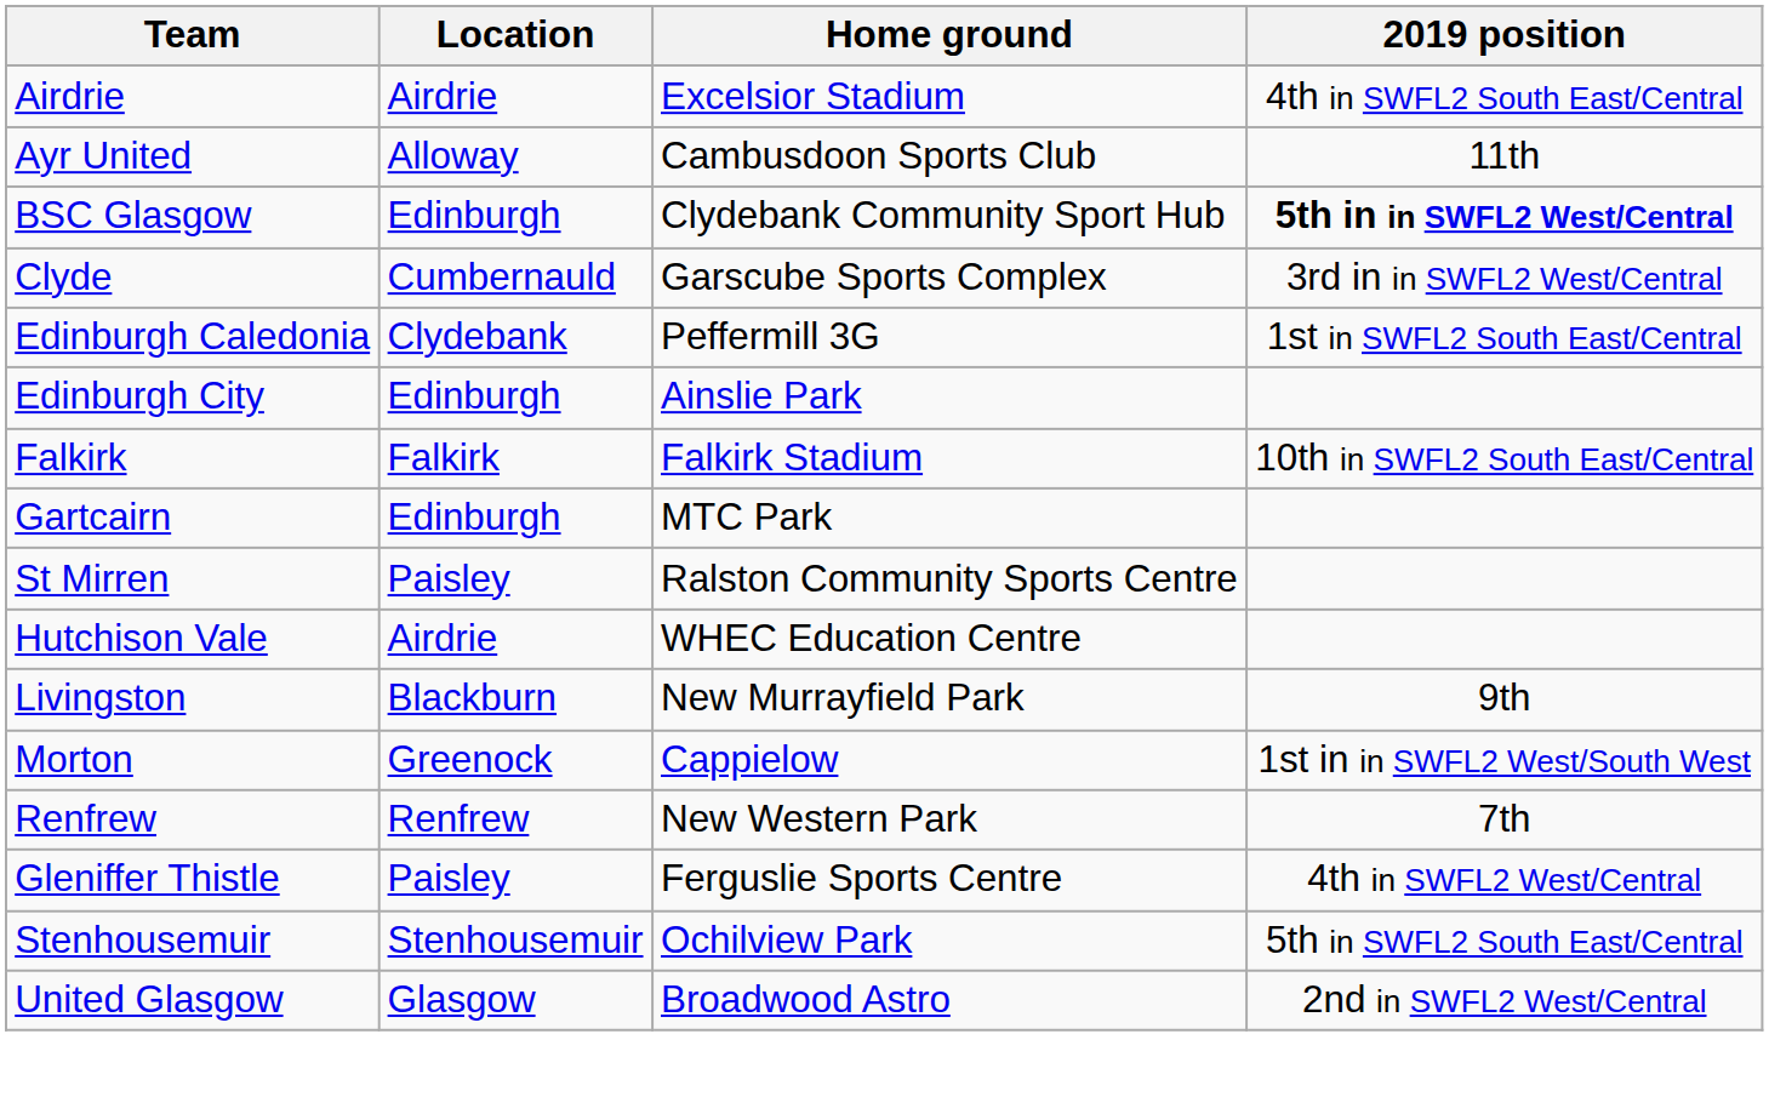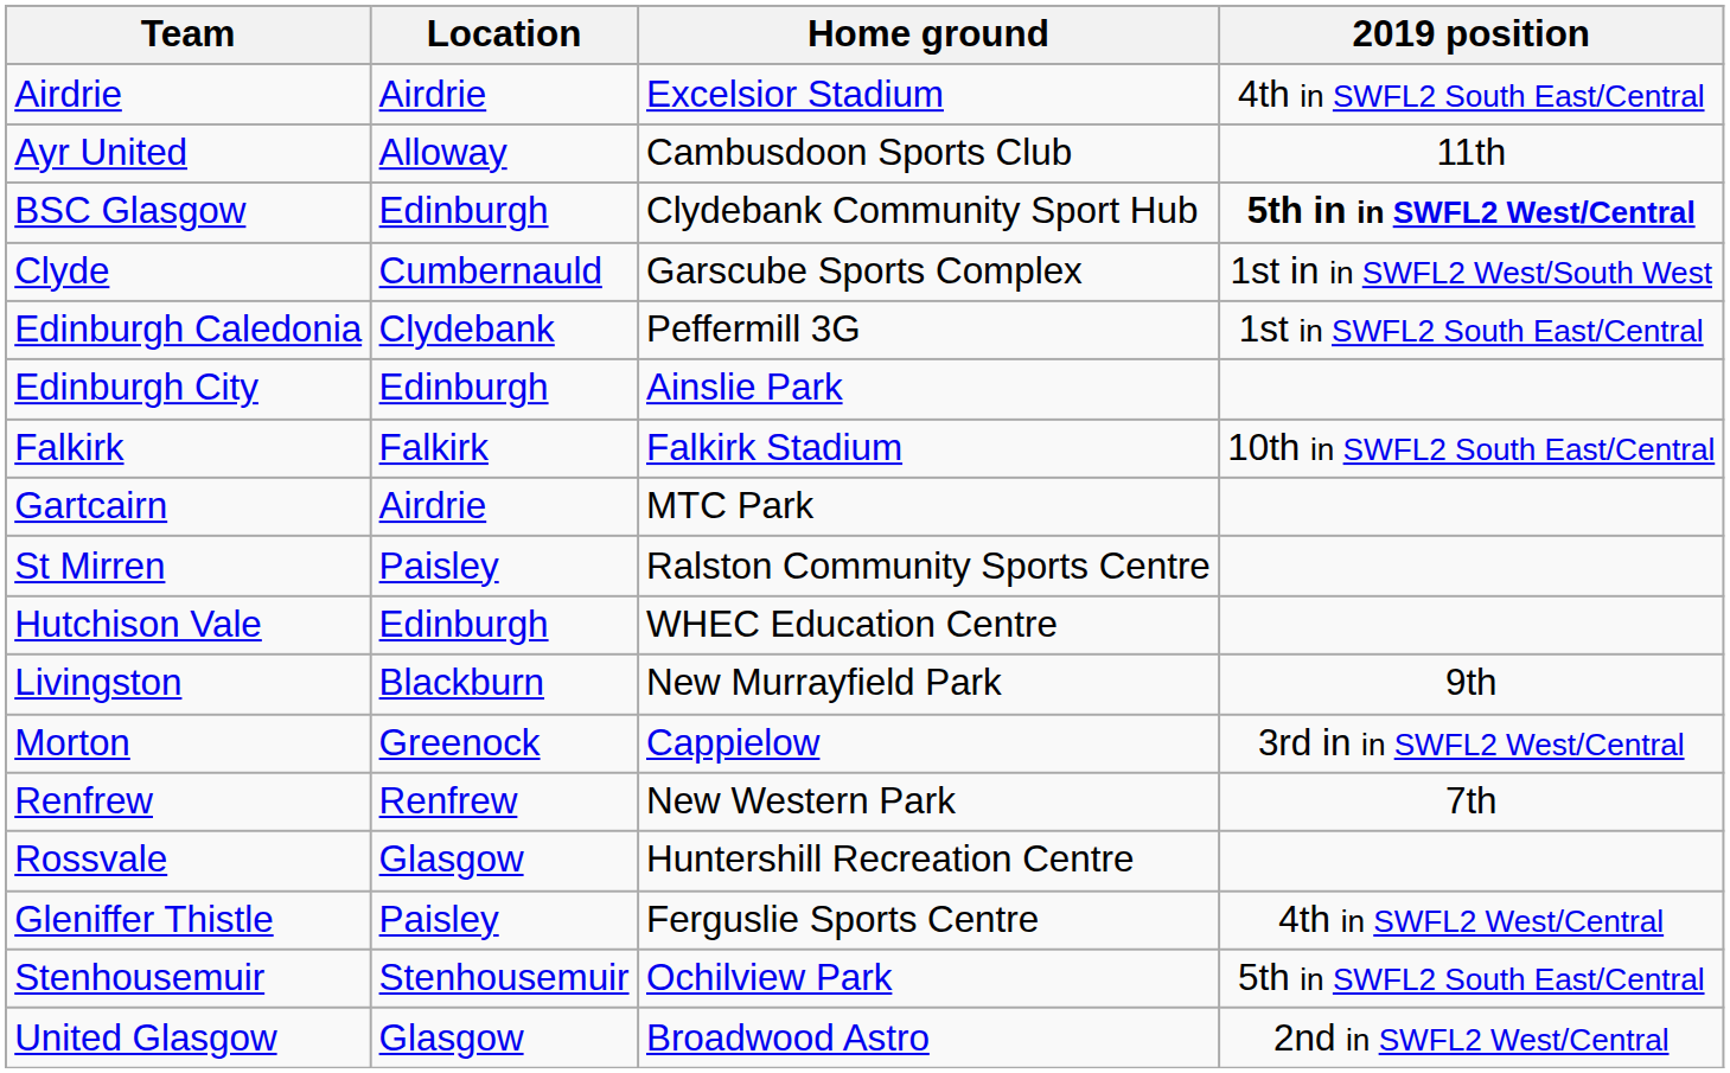 <table class="wikitable sortable">
 <tr>
 <th>Team</th>
 <th>Location</th>
 <th>Home ground</th>
 <th data-sort-type="number">2019 position</th>
 </tr>
 <tr>
 <td><a href='#'>Airdrie</a></td>
 <td><a href='#'>Airdrie</a></td>
 <td><a href='#'>Excelsior Stadium</a></td>
 <td align=center>4th <small>in <a href='#'>SWFL2 South East/Central</a></small></td>
 </tr>
 <tr>
 <td><a href='#'>Ayr United</a></td>
 <td><a href='#'>Alloway</a></td>
 <td>Cambusdoon Sports Club</td>
 <td align=center>11th</td>
 </tr>
 <tr>
 <td><a href='#'>BSC Glasgow</a></td>
 <td><a href='#'>Edinburgh</a></td>
 <td>Clydebank Community Sport Hub</td>
 <td align=center><strong>5th in <small>in <a href='#'>SWFL2 West/Central</a></small></strong></td>
 </tr>
 <tr>
 <td><a href='#'>Clyde</a></td>
 <td><a href='#'>Cumbernauld</a></td>
 <td>Garscube Sports Complex</td>
-<td align=center>3rd in <small>in <a href='#'>SWFL2 West/Central</a></small></td>
+<td align=center>1st in <small>in <a href='#'>SWFL2 West/South West</a></small></td>
 </tr>
 <tr>
 <td><a href='#'>Edinburgh Caledonia</a></td>
 <td><a href='#'>Clydebank</a></td>
 <td>Peffermill 3G</td>
 <td align=center>1st <small>in <a href='#'>SWFL2 South East/Central</a></small></td>
 </tr>
 <tr>
 <td><a href='#'>Edinburgh City</a></td>
 <td><a href='#'>Edinburgh</a></td>
 <td><a href='#'>Ainslie Park</a></td>
 <td align=center></td>
 </tr>
 <tr>
 <td><a href='#'>Falkirk</a></td>
 <td><a href='#'>Falkirk</a></td>
 <td><a href='#'>Falkirk Stadium</a></td>
 <td align=center>10th <small>in <a href='#'>SWFL2 South East/Central</a></small></td>
 </tr>
 <tr>
 <td><a href='#'>Gartcairn</a></td>
-<td><a href='#'>Edinburgh</a></td>
+<td><a href='#'>Airdrie</a></td>
 <td>MTC Park</td>
 <td align=center></td>
 </tr>
 <tr>
 <td><a href='#'>St Mirren</a></td>
 <td><a href='#'>Paisley</a></td>
 <td>Ralston Community Sports Centre</td>
 <td align=center></td>
 </tr>
 <tr>
 <td><a href='#'>Hutchison Vale</a></td>
-<td><a href='#'>Airdrie</a></td>
+<td><a href='#'>Edinburgh</a></td>
 <td>WHEC Education Centre</td>
 <td align=center></td>
 </tr>
 <tr>
 <td><a href='#'>Livingston</a></td>
 <td><a href='#'>Blackburn</a></td>
 <td>New Murrayfield Park</td>
 <td align=center>9th</td>
 </tr>
 <tr>
 <td><a href='#'>Morton</a></td>
 <td><a href='#'>Greenock</a></td>
 <td><a href='#'>Cappielow</a></td>
-<td align=center>1st in <small>in <a href='#'>SWFL2 West/South West</a></small></td>
+<td align=center>3rd in <small>in <a href='#'>SWFL2 West/Central</a></small></td>
 </tr>
 <tr>
 <td><a href='#'>Renfrew</a></td>
 <td><a href='#'>Renfrew</a></td>
 <td>New Western Park</td>
 <td align=center>7th</td>
+</tr>
+<tr>
+<td><a href='#'>Rossvale</a></td>
+<td><a href='#'>Glasgow</a></td>
+<td>Huntershill Recreation Centre</td>
+<td align=center></td>
 </tr>
 <tr>
 <td><a href='#'>Gleniffer Thistle</a></td>
 <td><a href='#'>Paisley</a></td>
 <td>Ferguslie Sports Centre</td>
 <td align=center>4th <small>in <a href='#'>SWFL2 West/Central</a></small></td>
 </tr>
 <tr>
 <td><a href='#'>Stenhousemuir</a></td>
 <td><a href='#'>Stenhousemuir</a></td>
 <td><a href='#'>Ochilview Park</a></td>
 <td align=center>5th <small>in <a href='#'>SWFL2 South East/Central</a></small></td>
 </tr>
 <tr>
 <td><a href='#'>United Glasgow</a></td>
 <td><a href='#'>Glasgow</a></td>
 <td><a href='#'>Broadwood Astro</a></td>
 <td align=center>2nd <small>in <a href='#'>SWFL2 West/Central</a></small></td>
 </tr>
 </table>
